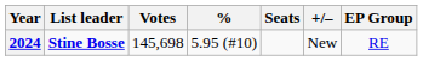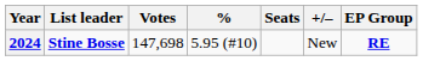 <table class="wikitable" style="text-align:center">
 <tr>
 <th>Year</th>
 <th>List leader</th>
 <th>Votes</th>
 <th>%</th>
 <th>Seats</th>
 <th>+/–</th>
 <th>EP Group</th>
 </tr>
 <tr>
 <th><a href='#'>2024</a></th>
 <td><strong><a href='#'>Stine Bosse</a></strong></td>
-<td>145,698</td>
+<td>147,698</td>
 <td>5.95 (#10)</td>
 <td></td>
 <td>New</td>
-<td><a href='#'>RE</a></td>
+<td><strong><a href='#'>RE</a></strong></td>
 </tr>
 </table>
